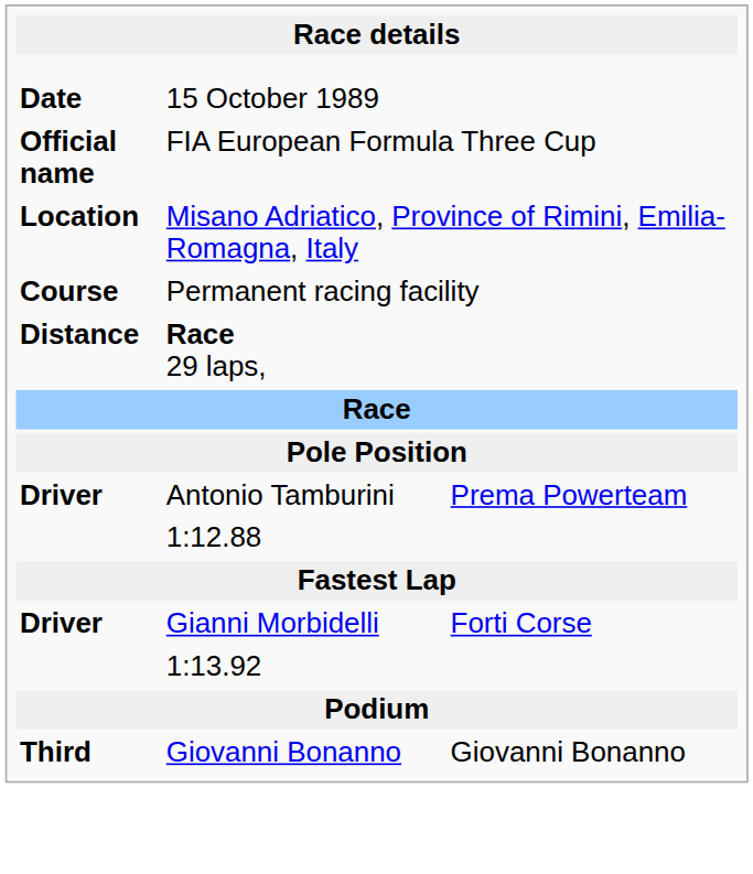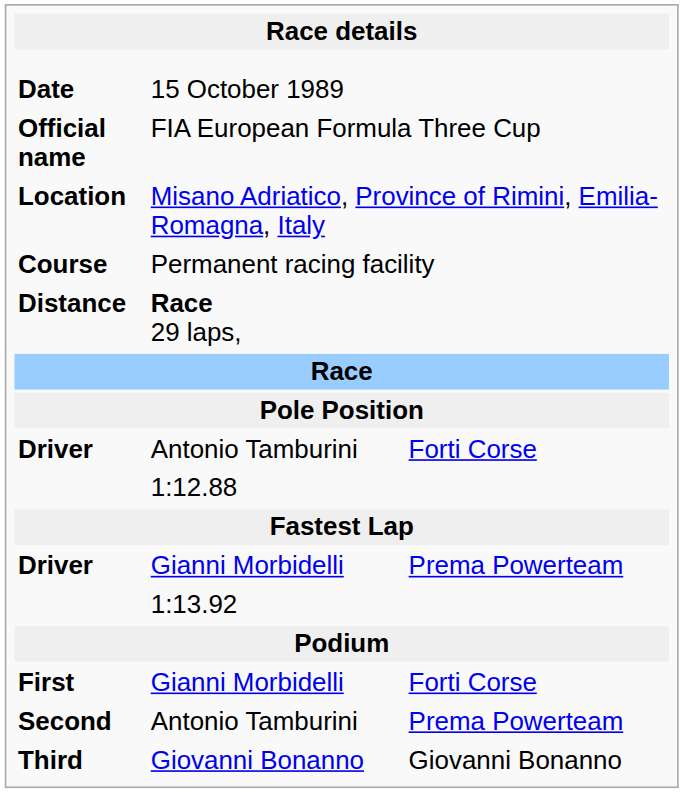 <table class="infobox" align="right" cellpadding="2" style="float:right; width: 26em; ">
 <tr>
 <th colspan="3" style="background:#efefef;">Race details</th>
 </tr>
 <tr>
 <td colspan="3" style="text-align:center;"></td>
 </tr>
 <tr>
 <td colspan="3" style="text-align:center;"></td>
 </tr>
 <tr>
 <td style="width: 20%;"><strong>Date</strong></td>
 <td>15 October 1989</td>
 </tr>
 <tr>
 <td><strong>Official name</strong></td>
 <td colspan=2>FIA European Formula Three Cup</td>
 </tr>
 <tr>
 <td><strong>Location</strong></td>
 <td colspan=2><a href='#'>Misano Adriatico</a>, <a href='#'>Province of Rimini</a>, <a href='#'>Emilia-Romagna</a>, <a href='#'>Italy</a></td>
 </tr>
 <tr>
 <td><strong>Course</strong></td>
 <td colspan=2>Permanent racing facility<br></td>
 </tr>
 <tr>
 <td><strong>Distance</strong></td>
 <td><strong>Race</strong><br>29 laps, </td>
 </tr>
 <tr>
 <td colspan="3" style="text-align:center; background-color:#99ccff"><strong>Race</strong></td>
 </tr>
 <tr>
 <th colspan="3" style="background:#efefef;">Pole Position</th>
 </tr>
 <tr>
 <td><strong>Driver</strong></td>
 <td> Antonio Tamburini</td>
-<td><a href='#'>Prema Powerteam</a></td>
+<td><a href='#'>Forti Corse</a></td>
 </tr>
 <tr>
 <td></td>
 <td>1:12.88</td>
 </tr>
 <tr>
 <th colspan="3" style="background:#efefef;">Fastest Lap</th>
 </tr>
 <tr>
 <td><strong>Driver</strong></td>
 <td> <a href='#'>Gianni Morbidelli</a></td>
-<td><a href='#'>Forti Corse</a></td>
+<td><a href='#'>Prema Powerteam</a></td>
 </tr>
 <tr>
 <td></td>
 <td>1:13.92</td>
 </tr>
 <tr>
 <th colspan="3" style="background:#efefef;">Podium</th>
 </tr>
 <tr>
+<td><strong>First</strong></td>
+<td> <a href='#'>Gianni Morbidelli</a></td>
+<td><a href='#'>Forti Corse</a></td>
+</tr>
+<tr>
+<td><strong>Second</strong></td>
+<td> Antonio Tamburini</td>
+<td><a href='#'>Prema Powerteam</a></td>
+</tr>
+<tr>
 <td><strong>Third</strong></td>
 <td> <a href='#'>Giovanni Bonanno</a></td>
 <td>Giovanni Bonanno</td>
 </tr>
 </table>
